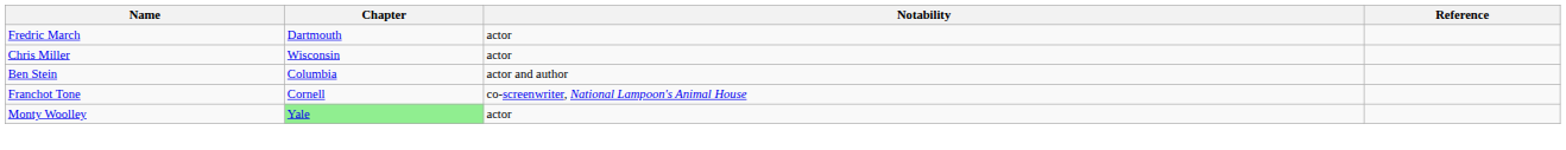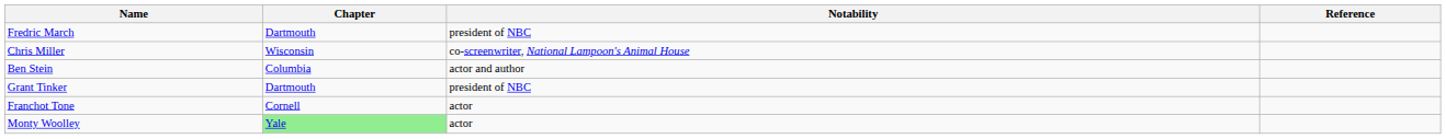 <table class="sortable wikitable" style="width:100%;">
 <tr>
 <th>Name</th>
 <th>Chapter</th>
 <th>Notability</th>
 <th>Reference</th>
 </tr>
 <tr>
 <td><a href='#'>Fredric March</a></td>
 <td><a href='#'>Dartmouth</a></td>
-<td>actor</td>
+<td>president of <a href='#'>NBC</a></td>
 <td></td>
 </tr>
 <tr>
 <td><a href='#'>Chris Miller</a></td>
 <td><a href='#'>Wisconsin</a></td>
-<td>actor</td>
+<td>co-<a href='#'>screenwriter</a>, <em><a href='#'>National Lampoon's Animal House</a></em></td>
 <td></td>
 </tr>
 <tr>
 <td><a href='#'>Ben Stein</a></td>
 <td><a href='#'>Columbia</a></td>
 <td>actor and author</td>
 <td></td>
 </tr>
 <tr>
+<td><a href='#'>Grant Tinker</a></td>
+<td><a href='#'>Dartmouth</a></td>
+<td>president of <a href='#'>NBC</a></td>
+<td></td>
+</tr>
+<tr>
 <td><a href='#'>Franchot Tone</a></td>
 <td><a href='#'>Cornell</a></td>
-<td>co-<a href='#'>screenwriter</a>, <em><a href='#'>National Lampoon's Animal House</a></em></td>
+<td>actor</td>
 <td></td>
 </tr>
 <tr>
 <td><a href='#'>Monty Woolley</a></td>
 <td style="background: lightgreen;"><a href='#'>Yale</a></td>
 <td>actor</td>
 <td></td>
 </tr>
 </table>
